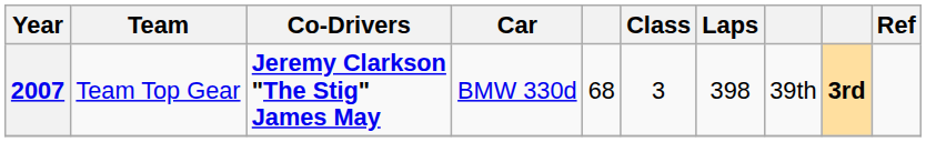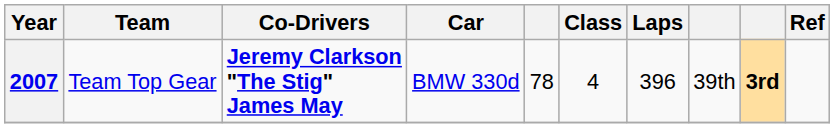 <table class="wikitable" style="font-size:90%">
 <tr>
 <th>Year</th>
 <th>Team</th>
 <th>Co-Drivers</th>
 <th>Car</th>
 <th></th>
 <th>Class</th>
 <th>Laps</th>
 <th></th>
 <th></th>
 <th>Ref</th>
 </tr>
 <tr style="text-align:center;">
 <th><a href='#'>2007</a></th>
 <td align="left"> <a href='#'>Team Top Gear</a></td>
 <td align="left"><strong> <a href='#'>Jeremy Clarkson</a><br> "<a href='#'>The Stig</a>"<br> <a href='#'>James May</a></strong></td>
 <td align="left"><a href='#'>BMW 330d</a></td>
-<td>68</td>
-<td>3</td>
-<td>398</td>
+<td>78</td>
+<td>4</td>
+<td>396</td>
 <td>39th</td>
 <td style="background:#FFDF9F;"><strong>3rd</strong></td>
 <td></td>
 </tr>
 <tr style="text-align:center;">
 </tr>
 </table>
